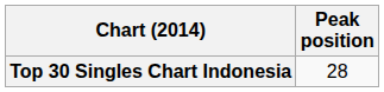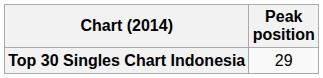 <table class="wikitable sortable plainrowheaders">
 <tr>
 <th scope="col">Chart (2014)</th>
 <th scope="col">Peak<br>position</th>
 </tr>
 <tr>
 <th scope="row">Top 30 Singles Chart Indonesia</th>
-<td style="text-align:center;">28</td>
+<td style="text-align:center;">29</td>
 </tr>
 <tr>
 </tr>
 </table>
